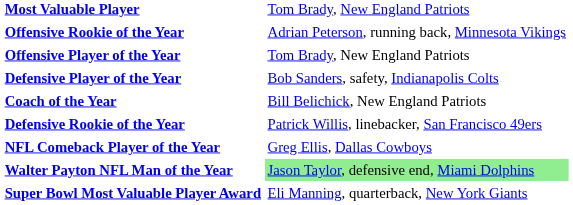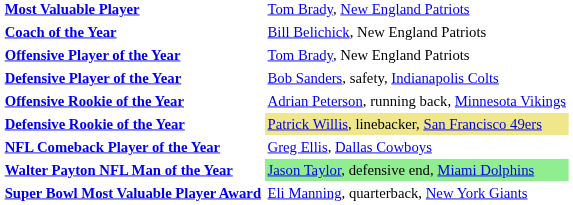 <table cellpadding="3" cellspacing="1">
 <tr>
 <td><strong><a href='#'>Most Valuable Player</a></strong></td>
 <td><a href='#'>Tom Brady</a>, <a href='#'>New England Patriots</a></td>
 </tr>
 <tr>
-<td><strong><a href='#'>Offensive Rookie of the Year</a></strong></td>
-<td><a href='#'>Adrian Peterson</a>, running back, <a href='#'>Minnesota Vikings</a></td>
+<td><strong><a href='#'>Coach of the Year</a></strong></td>
+<td><a href='#'>Bill Belichick</a>, New England Patriots</td>
 </tr>
 <tr>
 <td><strong><a href='#'>Offensive Player of the Year</a></strong></td>
 <td><a href='#'>Tom Brady</a>, New England Patriots</td>
 </tr>
 <tr>
 <td><strong><a href='#'>Defensive Player of the Year</a></strong></td>
 <td><a href='#'>Bob Sanders</a>, safety, <a href='#'>Indianapolis Colts</a></td>
 </tr>
 <tr>
-<td><strong><a href='#'>Coach of the Year</a></strong></td>
-<td><a href='#'>Bill Belichick</a>, New England Patriots</td>
+<td><strong><a href='#'>Offensive Rookie of the Year</a></strong></td>
+<td><a href='#'>Adrian Peterson</a>, running back, <a href='#'>Minnesota Vikings</a></td>
 </tr>
 <tr>
 <td><strong><a href='#'>Defensive Rookie of the Year</a></strong></td>
-<td><a href='#'>Patrick Willis</a>, linebacker, <a href='#'>San Francisco 49ers</a></td>
+<td style="background: khaki;"><a href='#'>Patrick Willis</a>, linebacker, <a href='#'>San Francisco 49ers</a></td>
 </tr>
 <tr>
 <td><strong><a href='#'>NFL Comeback Player of the Year</a></strong></td>
 <td><a href='#'>Greg Ellis</a>, <a href='#'>Dallas Cowboys</a></td>
 </tr>
 <tr>
 <td><strong><a href='#'>Walter Payton NFL Man of the Year</a></strong></td>
 <td style="background: lightgreen;"><a href='#'>Jason Taylor</a>, defensive end, <a href='#'>Miami Dolphins</a></td>
 </tr>
 <tr>
 <td><strong><a href='#'>Super Bowl Most Valuable Player Award</a></strong></td>
 <td><a href='#'>Eli Manning</a>, quarterback, <a href='#'>New York Giants</a></td>
 </tr>
 </table>
